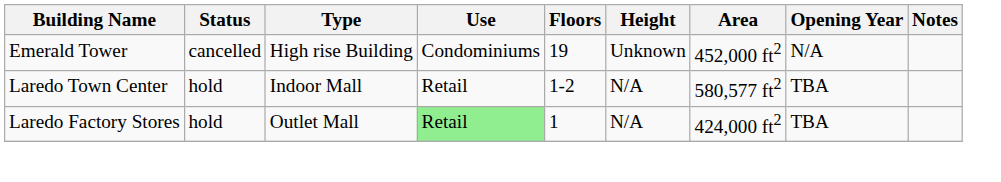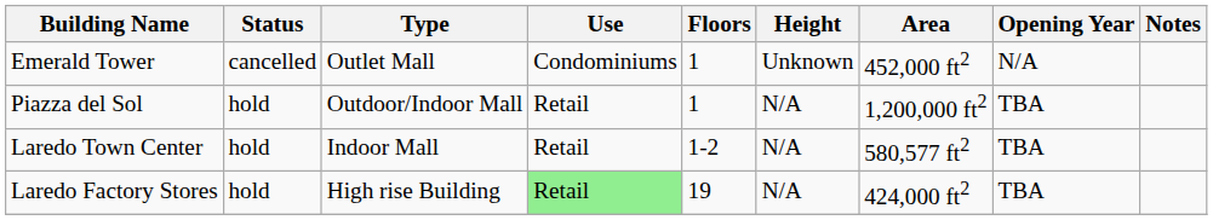 <table class="wikitable">
 <tr>
 <th>Building Name</th>
 <th>Status</th>
 <th>Type</th>
 <th>Use</th>
 <th>Floors</th>
 <th>Height</th>
 <th>Area</th>
 <th>Opening Year</th>
 <th>Notes</th>
 </tr>
 <tr valign="top">
 <td>Emerald Tower</td>
 <td>cancelled</td>
-<td>High rise Building</td>
+<td>Outlet Mall</td>
 <td>Condominiums</td>
-<td>19</td>
+<td>1</td>
 <td>Unknown</td>
 <td>452,000 ft<sup>2</sup></td>
 <td>N/A</td>
+<td></td>
+</tr>
+<tr valign="top">
+<td>Piazza del Sol</td>
+<td>hold</td>
+<td>Outdoor/Indoor Mall</td>
+<td>Retail</td>
+<td>1</td>
+<td>N/A</td>
+<td>1,200,000 ft<sup>2</sup></td>
+<td>TBA</td>
 <td></td>
 </tr>
 <tr valign="top">
 <td>Laredo Town Center</td>
 <td>hold</td>
 <td>Indoor Mall</td>
 <td>Retail</td>
 <td>1-2</td>
 <td>N/A</td>
 <td>580,577 ft<sup>2</sup></td>
 <td>TBA</td>
 <td></td>
 </tr>
 <tr valign="top">
 <td>Laredo Factory Stores</td>
 <td>hold</td>
-<td>Outlet Mall</td>
+<td>High rise Building</td>
 <td style="background: lightgreen;">Retail</td>
-<td>1</td>
+<td>19</td>
 <td>N/A</td>
 <td>424,000 ft<sup>2</sup></td>
 <td>TBA</td>
 <td></td>
 </tr>
 <tr valign="top">
 </tr>
 </table>
